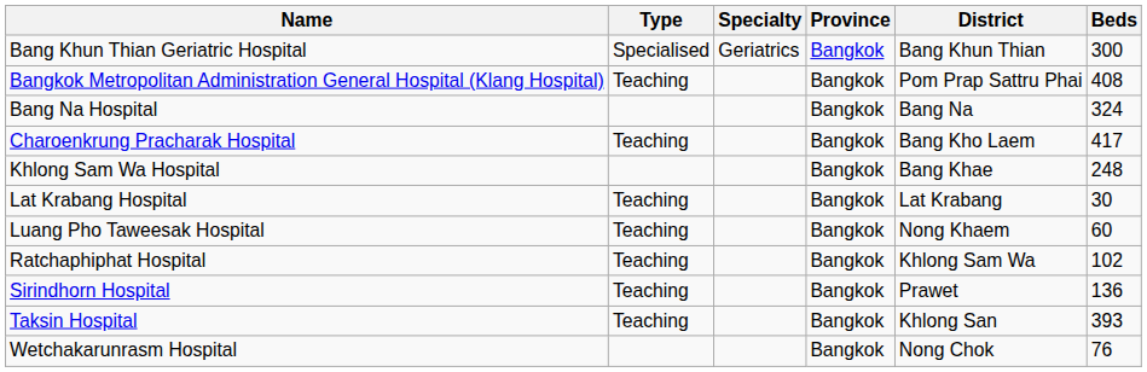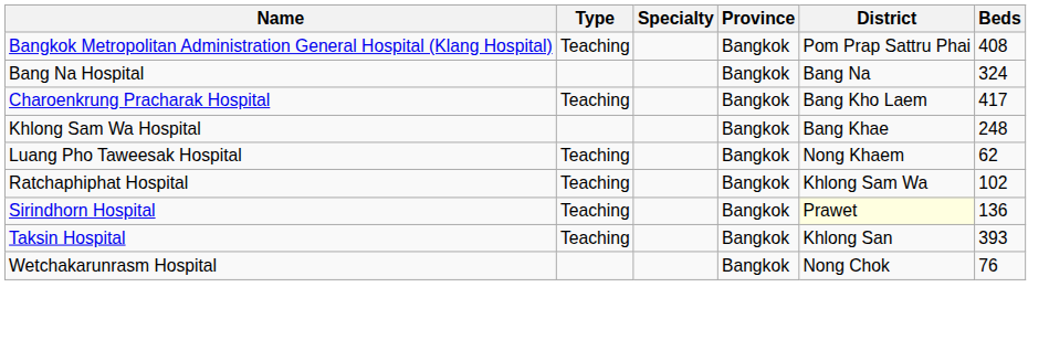 <table class="wikitable sortable">
 <tr>
 <th>Name</th>
 <th>Type</th>
 <th>Specialty</th>
 <th>Province</th>
 <th>District</th>
 <th>Beds</th>
-</tr>
-<tr>
-<td>Bang Khun Thian Geriatric Hospital</td>
-<td>Specialised</td>
-<td>Geriatrics</td>
-<td><a href='#'>Bangkok</a></td>
-<td>Bang Khun Thian</td>
-<td>300</td>
 </tr>
 <tr>
 <td><a href='#'>Bangkok Metropolitan Administration General Hospital (Klang Hospital)</a></td>
 <td>Teaching</td>
 <td></td>
 <td>Bangkok</td>
 <td>Pom Prap Sattru Phai</td>
 <td>408</td>
 </tr>
 <tr>
 <td>Bang Na Hospital</td>
 <td></td>
 <td></td>
 <td>Bangkok</td>
 <td>Bang Na</td>
 <td>324</td>
 </tr>
 <tr>
 <td><a href='#'>Charoenkrung Pracharak Hospital</a></td>
 <td>Teaching</td>
 <td></td>
 <td>Bangkok</td>
 <td>Bang Kho Laem</td>
 <td>417</td>
 </tr>
 <tr>
 <td>Khlong Sam Wa Hospital</td>
 <td></td>
 <td></td>
 <td>Bangkok</td>
 <td>Bang Khae</td>
 <td>248</td>
 </tr>
 <tr>
-<td>Lat Krabang Hospital</td>
-<td>Teaching</td>
-<td></td>
-<td>Bangkok</td>
-<td>Lat Krabang</td>
-<td>30</td>
-</tr>
-<tr>
 <td>Luang Pho Taweesak Hospital</td>
 <td>Teaching</td>
 <td></td>
 <td>Bangkok</td>
 <td>Nong Khaem</td>
-<td>60</td>
+<td>62</td>
 </tr>
 <tr>
 <td>Ratchaphiphat Hospital</td>
 <td>Teaching</td>
 <td></td>
 <td>Bangkok</td>
 <td>Khlong Sam Wa</td>
 <td>102</td>
 </tr>
 <tr>
 <td><a href='#'>Sirindhorn Hospital</a></td>
 <td>Teaching</td>
 <td></td>
 <td>Bangkok</td>
-<td>Prawet</td>
+<td style="background: lightyellow;">Prawet</td>
 <td>136</td>
 </tr>
 <tr>
 <td><a href='#'>Taksin Hospital</a></td>
 <td>Teaching</td>
 <td></td>
 <td>Bangkok</td>
 <td>Khlong San</td>
 <td>393</td>
 </tr>
 <tr>
 <td>Wetchakarunrasm Hospital</td>
 <td></td>
 <td></td>
 <td>Bangkok</td>
 <td>Nong Chok</td>
 <td>76</td>
 </tr>
 </table>
